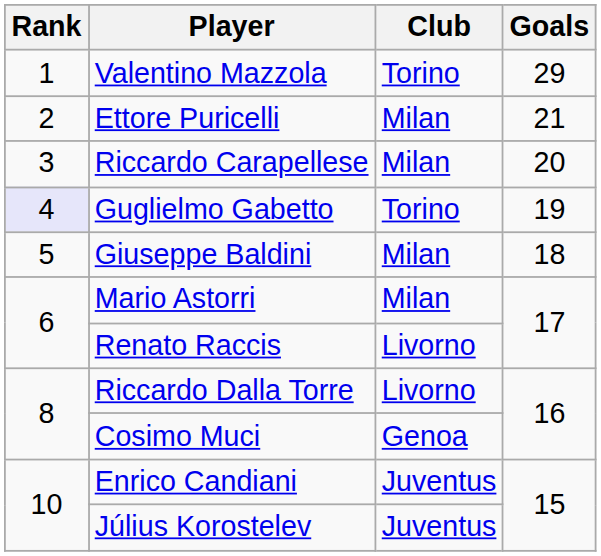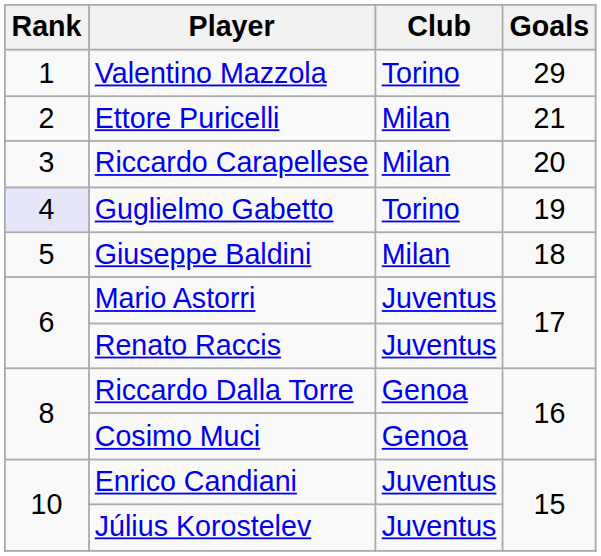 <table class="wikitable" style="text-align:center">
 <tr>
 <th>Rank</th>
 <th>Player</th>
 <th>Club</th>
 <th>Goals</th>
 </tr>
 <tr>
 <td>1</td>
 <td align="left"> <a href='#'>Valentino Mazzola</a></td>
 <td align="left"><a href='#'>Torino</a></td>
 <td>29</td>
 </tr>
 <tr>
 <td>2</td>
 <td align="left"> <a href='#'>Ettore Puricelli</a></td>
 <td align="left"><a href='#'>Milan</a></td>
 <td>21</td>
 </tr>
 <tr>
 <td>3</td>
 <td align="left"> <a href='#'>Riccardo Carapellese</a></td>
 <td align="left"><a href='#'>Milan</a></td>
 <td>20</td>
 </tr>
 <tr>
 <td style="background: lavender;">4</td>
 <td align="left"> <a href='#'>Guglielmo Gabetto</a></td>
 <td align="left"><a href='#'>Torino</a></td>
 <td>19</td>
 </tr>
 <tr>
 <td>5</td>
 <td align="left"> <a href='#'>Giuseppe Baldini</a></td>
 <td align="left"><a href='#'>Milan</a></td>
 <td>18</td>
 </tr>
 <tr>
 <td rowspan="2">6</td>
 <td align="left"> <a href='#'>Mario Astorri</a></td>
-<td align="left"><a href='#'>Milan</a></td>
+<td align="left"><a href='#'>Juventus</a></td>
 <td rowspan="2">17</td>
 </tr>
 <tr>
 <td align="left"> <a href='#'>Renato Raccis</a></td>
-<td align="left"><a href='#'>Livorno</a></td>
+<td align="left"><a href='#'>Juventus</a></td>
 </tr>
 <tr>
 <td rowspan="2">8</td>
 <td align="left"> <a href='#'>Riccardo Dalla Torre</a></td>
-<td align="left"><a href='#'>Livorno</a></td>
+<td align="left"><a href='#'>Genoa</a></td>
 <td rowspan="2">16</td>
 </tr>
 <tr>
 <td align="left"> <a href='#'>Cosimo Muci</a></td>
 <td align="left"><a href='#'>Genoa</a></td>
 </tr>
 <tr>
 <td rowspan="2">10</td>
 <td align="left"> <a href='#'>Enrico Candiani</a></td>
 <td align="left"><a href='#'>Juventus</a></td>
 <td rowspan="2">15</td>
 </tr>
 <tr>
 <td align="left"> <a href='#'>Július Korostelev</a></td>
 <td align="left"><a href='#'>Juventus</a></td>
 </tr>
 </table>
